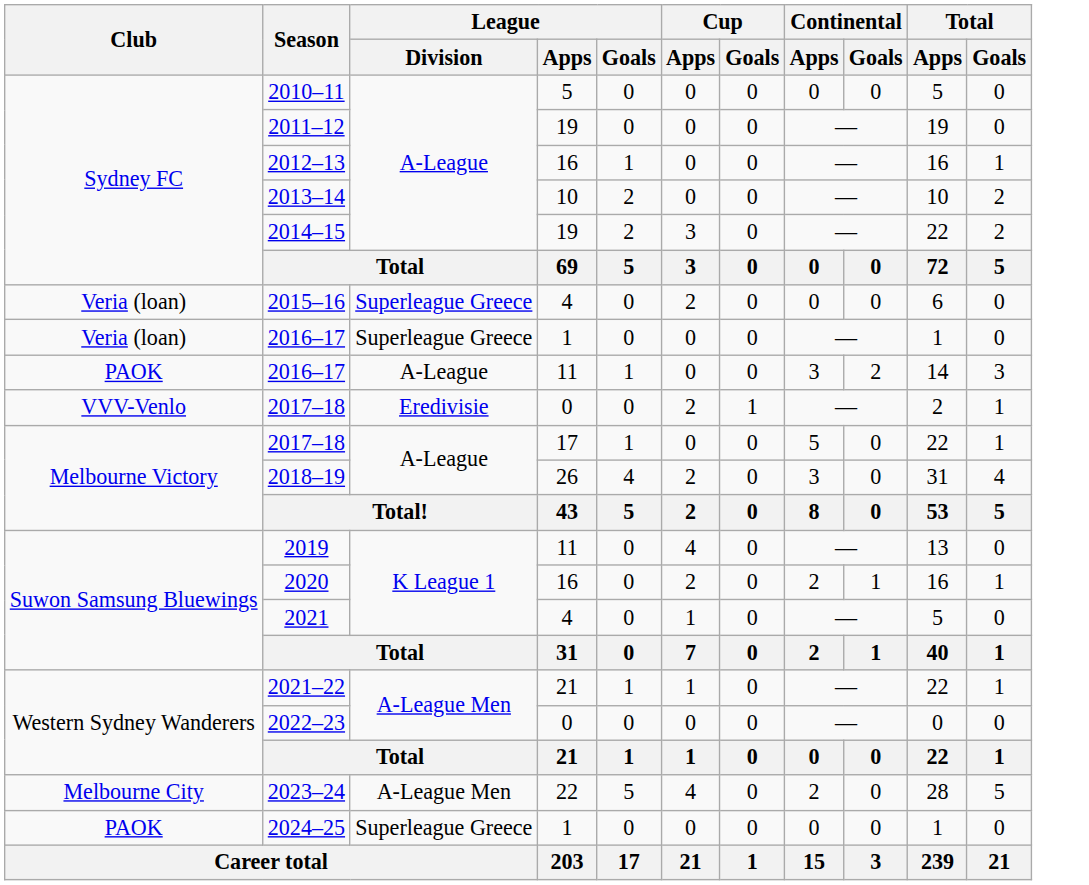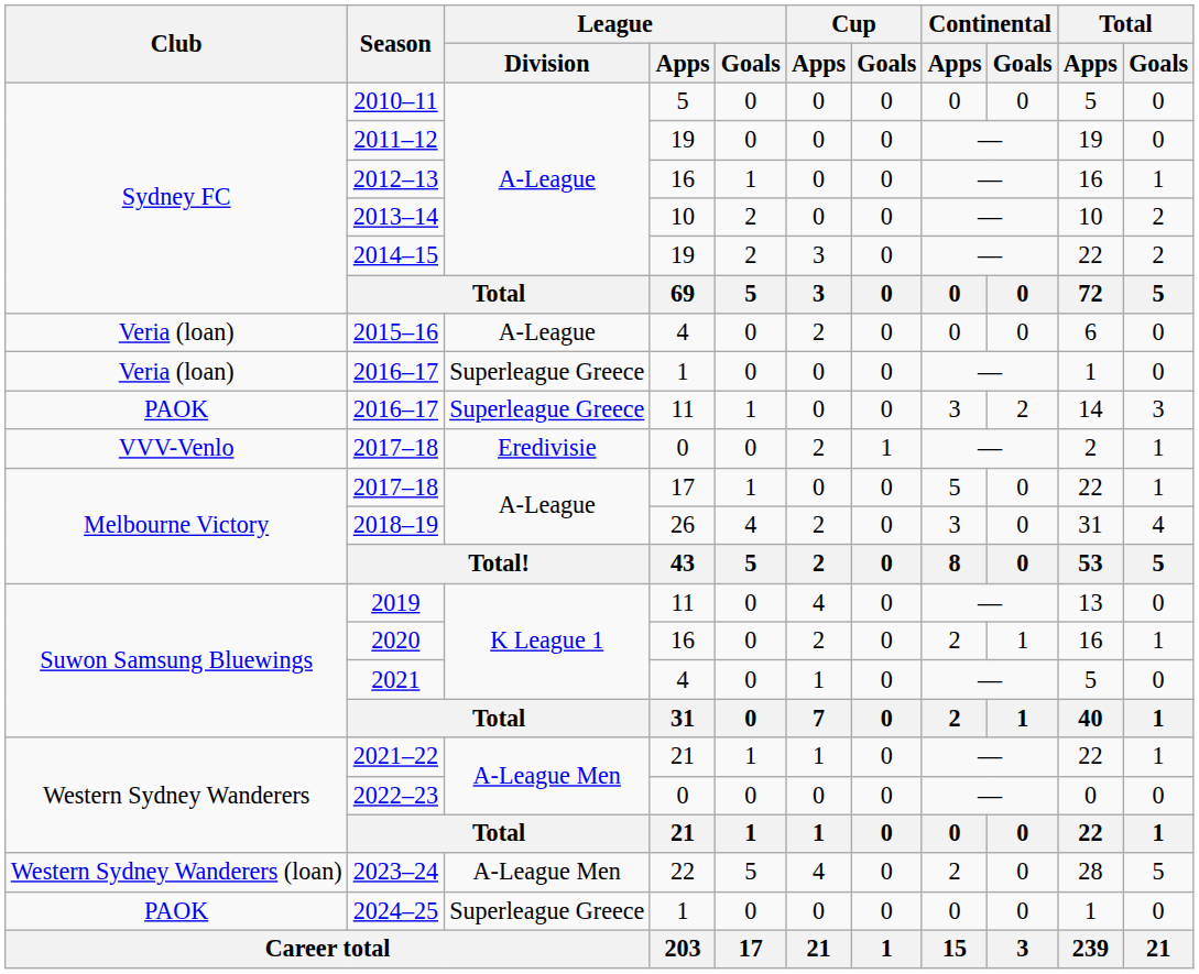 <table class="wikitable" style="text-align:center">
 <tr>
 <th rowspan="2">Club</th>
 <th rowspan="2">Season</th>
 <th colspan="3">League</th>
 <th colspan="2">Cup</th>
 <th colspan="2">Continental</th>
 <th colspan="3">Total</th>
 </tr>
 <tr>
 <th>Division</th>
 <th>Apps</th>
 <th>Goals</th>
 <th>Apps</th>
 <th>Goals</th>
 <th>Apps</th>
 <th>Goals</th>
 <th>Apps</th>
 <th>Goals</th>
 </tr>
 <tr>
 <td rowspan="6"><a href='#'>Sydney FC</a></td>
 <td><a href='#'>2010–11</a></td>
 <td rowspan=5><a href='#'>A-League</a></td>
 <td>5</td>
 <td>0</td>
 <td>0</td>
 <td>0</td>
 <td>0</td>
 <td>0</td>
 <td>5</td>
 <td>0</td>
 </tr>
 <tr>
 <td><a href='#'>2011–12</a></td>
 <td>19</td>
 <td>0</td>
 <td>0</td>
 <td>0</td>
 <td colspan="2">—</td>
 <td>19</td>
 <td>0</td>
 </tr>
 <tr>
 <td><a href='#'>2012–13</a></td>
 <td>16</td>
 <td>1</td>
 <td>0</td>
 <td>0</td>
 <td colspan="2">—</td>
 <td>16</td>
 <td>1</td>
 </tr>
 <tr>
 <td><a href='#'>2013–14</a></td>
 <td>10</td>
 <td>2</td>
 <td>0</td>
 <td>0</td>
 <td colspan="2">—</td>
 <td>10</td>
 <td>2</td>
 </tr>
 <tr>
 <td><a href='#'>2014–15</a></td>
 <td>19</td>
 <td>2</td>
 <td>3</td>
 <td>0</td>
 <td colspan="2">—</td>
 <td>22</td>
 <td>2</td>
 </tr>
 <tr>
 <th colspan="2">Total</th>
 <th>69</th>
 <th>5</th>
 <th>3</th>
 <th>0</th>
 <th>0</th>
 <th>0</th>
 <th>72</th>
 <th>5</th>
 </tr>
 <tr>
 <td rowspan="1"><a href='#'>Veria</a> (loan)</td>
 <td><a href='#'>2015–16</a></td>
-<td><a href='#'>Superleague Greece</a></td>
+<td>A-League</td>
 <td>4</td>
 <td>0</td>
 <td>2</td>
 <td>0</td>
 <td>0</td>
 <td>0</td>
 <td>6</td>
 <td>0</td>
 </tr>
 <tr>
 <td rowspan="1"><a href='#'>Veria</a> (loan)</td>
 <td><a href='#'>2016–17</a></td>
 <td>Superleague Greece</td>
 <td>1</td>
 <td>0</td>
 <td>0</td>
 <td>0</td>
 <td colspan="2">—</td>
 <td>1</td>
 <td>0</td>
 </tr>
 <tr>
 <td rowspan="1"><a href='#'>PAOK</a></td>
 <td><a href='#'>2016–17</a></td>
-<td>A-League</td>
+<td><a href='#'>Superleague Greece</a></td>
 <td>11</td>
 <td>1</td>
 <td>0</td>
 <td>0</td>
 <td>3</td>
 <td>2</td>
 <td>14</td>
 <td>3</td>
 </tr>
 <tr>
 <td rowspan="1"><a href='#'>VVV-Venlo</a></td>
 <td><a href='#'>2017–18</a></td>
 <td><a href='#'>Eredivisie</a></td>
 <td>0</td>
 <td>0</td>
 <td>2</td>
 <td>1</td>
 <td colspan="2">—</td>
 <td>2</td>
 <td>1</td>
 </tr>
 <tr>
 <td rowspan="3"><a href='#'>Melbourne Victory</a></td>
 <td><a href='#'>2017–18</a></td>
 <td rowspan="2">A-League</td>
 <td>17</td>
 <td>1</td>
 <td>0</td>
 <td>0</td>
 <td>5</td>
 <td>0</td>
 <td>22</td>
 <td>1</td>
 </tr>
 <tr>
 <td><a href='#'>2018–19</a></td>
 <td>26</td>
 <td>4</td>
 <td>2</td>
 <td>0</td>
 <td>3</td>
 <td>0</td>
 <td>31</td>
 <td>4</td>
 </tr>
 <tr>
 <th colspan="2">Total!</th>
 <th>43</th>
 <th>5</th>
 <th>2</th>
 <th>0</th>
 <th>8</th>
 <th>0</th>
 <th>53</th>
 <th>5</th>
 </tr>
 <tr>
 <td rowspan="4"><a href='#'>Suwon Samsung Bluewings</a></td>
 <td><a href='#'>2019</a></td>
 <td rowspan="3"><a href='#'>K League 1</a></td>
 <td>11</td>
 <td>0</td>
 <td>4</td>
 <td>0</td>
 <td colspan="2">—</td>
 <td>13</td>
 <td>0</td>
 </tr>
 <tr>
 <td><a href='#'>2020</a></td>
 <td>16</td>
 <td>0</td>
 <td>2</td>
 <td>0</td>
 <td>2</td>
 <td>1</td>
 <td>16</td>
 <td>1</td>
 </tr>
 <tr>
 <td><a href='#'>2021</a></td>
 <td>4</td>
 <td>0</td>
 <td>1</td>
 <td>0</td>
 <td colspan="2">—</td>
 <td>5</td>
 <td>0</td>
 </tr>
 <tr>
 <th colspan="2">Total</th>
 <th>31</th>
 <th>0</th>
 <th>7</th>
 <th>0</th>
 <th>2</th>
 <th>1</th>
 <th>40</th>
 <th>1</th>
 </tr>
 <tr>
 <td rowspan="3">Western Sydney Wanderers</td>
 <td><a href='#'>2021–22</a></td>
 <td rowspan="2"><a href='#'>A-League Men</a></td>
 <td>21</td>
 <td>1</td>
 <td>1</td>
 <td>0</td>
 <td colspan="2">—</td>
 <td>22</td>
 <td>1</td>
 </tr>
 <tr>
 <td><a href='#'>2022–23</a></td>
 <td>0</td>
 <td>0</td>
 <td>0</td>
 <td>0</td>
 <td colspan="2">—</td>
 <td>0</td>
 <td>0</td>
 </tr>
 <tr>
 <th colspan="2">Total</th>
 <th>21</th>
 <th>1</th>
 <th>1</th>
 <th>0</th>
 <th>0</th>
 <th>0</th>
 <th>22</th>
 <th>1</th>
 </tr>
 <tr>
-<td><a href='#'>Melbourne City</a></td>
+<td><a href='#'>Western Sydney Wanderers</a> (loan)</td>
 <td><a href='#'>2023–24</a></td>
 <td>A-League Men</td>
 <td>22</td>
 <td>5</td>
 <td>4</td>
 <td>0</td>
 <td>2</td>
 <td>0</td>
 <td>28</td>
 <td>5</td>
 </tr>
 <tr>
 <td rowspan="1"><a href='#'>PAOK</a></td>
 <td><a href='#'>2024–25</a></td>
 <td>Superleague Greece</td>
 <td>1</td>
 <td>0</td>
 <td>0</td>
 <td>0</td>
 <td>0</td>
 <td>0</td>
 <td>1</td>
 <td>0</td>
 </tr>
 <tr>
 <th colspan="3">Career total</th>
 <th>203</th>
 <th>17</th>
 <th>21</th>
 <th>1</th>
 <th>15</th>
 <th>3</th>
 <th>239</th>
 <th>21</th>
 </tr>
 </table>
